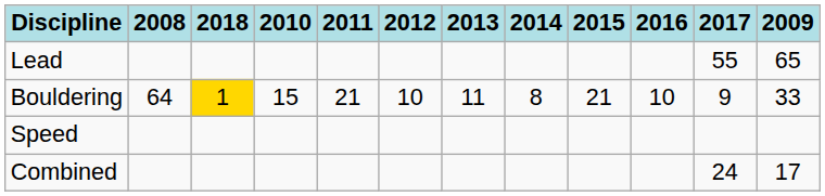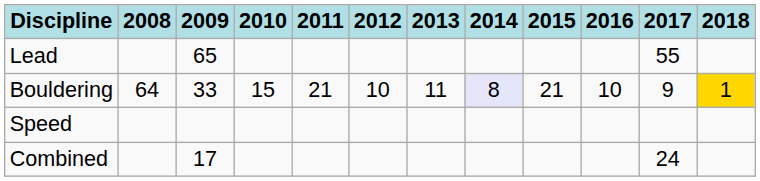 <table class="wikitable" style="text-align: center;">
 <tr>
 <th style="background: #b0e0e6;">Discipline</th>
 <th style="background: #b0e0e6;">2008</th>
-<th style="background: #b0e0e6;">2018</th>
+<th style="background: #b0e0e6;">2009</th>
 <th style="background: #b0e0e6;">2010</th>
 <th style="background: #b0e0e6;">2011</th>
 <th style="background: #b0e0e6;">2012</th>
 <th style="background: #b0e0e6;">2013</th>
 <th style="background: #b0e0e6;">2014</th>
 <th style="background: #b0e0e6;">2015</th>
 <th style="background: #b0e0e6;">2016</th>
 <th style="background: #b0e0e6;">2017</th>
-<th style="background: #b0e0e6;">2009</th>
+<th style="background: #b0e0e6;">2018</th>
 </tr>
 <tr>
 <td align="left">Lead</td>
 <td></td>
-<td></td>
+<td>65</td>
 <td></td>
 <td></td>
 <td></td>
 <td></td>
 <td></td>
 <td></td>
 <td></td>
 <td>55</td>
-<td>65</td>
+<td></td>
 </tr>
 <tr>
 <td align="left">Bouldering</td>
 <td>64</td>
-<td style="background: gold;">1</td>
+<td>33</td>
 <td>15</td>
 <td>21</td>
 <td>10</td>
 <td>11</td>
-<td>8</td>
+<td style="background: lavender;">8</td>
 <td>21</td>
 <td>10</td>
 <td>9</td>
-<td>33</td>
+<td style="background: gold;">1</td>
 </tr>
 <tr>
 <td align="left">Speed</td>
 <td></td>
 <td></td>
 <td></td>
 <td></td>
 <td></td>
 <td></td>
 <td></td>
 <td></td>
 <td></td>
 <td></td>
 <td></td>
 </tr>
 <tr>
 <td align="left">Combined</td>
 <td></td>
-<td></td>
+<td>17</td>
 <td></td>
 <td></td>
 <td></td>
 <td></td>
 <td></td>
 <td></td>
 <td></td>
 <td>24</td>
-<td>17</td>
+<td></td>
 </tr>
 </table>
